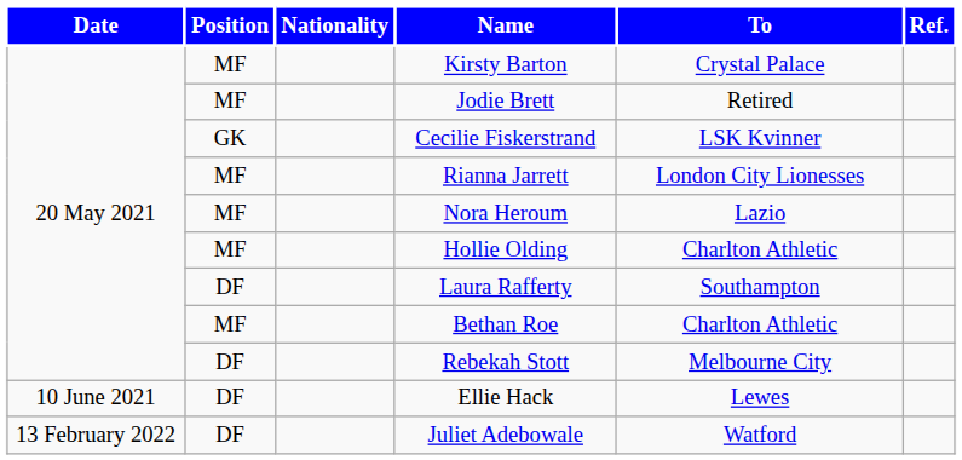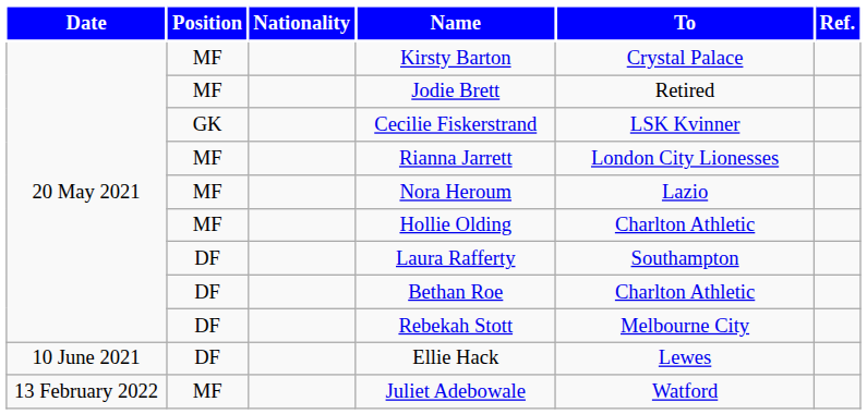 <table class="wikitable" style="text-align:center; font-size:90%; ">
 <tr>
 <th style="background:#0000FF;color:white;border:2px solid #ffffff; width:120px;">Date</th>
 <th style="background:#0000FF;color:white;border:2px solid #ffffff; width:50px;">Position</th>
 <th style="background:#0000FF;color:white;border:2px solid #ffffff; width:50px;">Nationality</th>
 <th style="background:#0000FF;color:white;border:2px solid #ffffff; width:150px;">Name</th>
 <th style="background:#0000FF;color:white;border:2px solid #ffffff; width:200px;">To</th>
 <th style="background:#0000FF;color:white;border:2px solid #ffffff; width:25px;">Ref.</th>
 </tr>
 <tr>
 <td rowspan="9">20 May 2021</td>
 <td>MF</td>
 <td></td>
 <td><a href='#'>Kirsty Barton</a></td>
 <td> <a href='#'>Crystal Palace</a></td>
 <td></td>
 </tr>
 <tr>
 <td>MF</td>
 <td></td>
 <td><a href='#'>Jodie Brett</a></td>
 <td>Retired</td>
 <td></td>
 </tr>
 <tr>
 <td>GK</td>
 <td></td>
 <td><a href='#'>Cecilie Fiskerstrand</a></td>
 <td> <a href='#'>LSK Kvinner</a></td>
 <td></td>
 </tr>
 <tr>
 <td>MF</td>
 <td></td>
 <td><a href='#'>Rianna Jarrett</a></td>
 <td> <a href='#'>London City Lionesses</a></td>
 <td></td>
 </tr>
 <tr>
 <td>MF</td>
 <td></td>
 <td><a href='#'>Nora Heroum</a></td>
 <td> <a href='#'>Lazio</a></td>
 <td></td>
 </tr>
 <tr>
 <td>MF</td>
 <td></td>
 <td><a href='#'>Hollie Olding</a></td>
 <td> <a href='#'>Charlton Athletic</a></td>
 <td></td>
 </tr>
 <tr>
 <td>DF</td>
 <td></td>
 <td><a href='#'>Laura Rafferty</a></td>
 <td> <a href='#'>Southampton</a></td>
 <td></td>
 </tr>
 <tr>
-<td>MF</td>
+<td>DF</td>
 <td></td>
 <td><a href='#'>Bethan Roe</a></td>
 <td> <a href='#'>Charlton Athletic</a></td>
 <td></td>
 </tr>
 <tr>
 <td>DF</td>
 <td></td>
 <td><a href='#'>Rebekah Stott</a></td>
 <td> <a href='#'>Melbourne City</a></td>
 <td></td>
 </tr>
 <tr>
 <td>10 June 2021</td>
 <td>DF</td>
 <td></td>
 <td>Ellie Hack</td>
 <td> <a href='#'>Lewes</a></td>
 <td></td>
 </tr>
 <tr>
 <td>13 February 2022</td>
-<td>DF</td>
+<td>MF</td>
 <td></td>
 <td><a href='#'>Juliet Adebowale</a></td>
 <td> <a href='#'>Watford</a></td>
 <td></td>
 </tr>
 </table>
